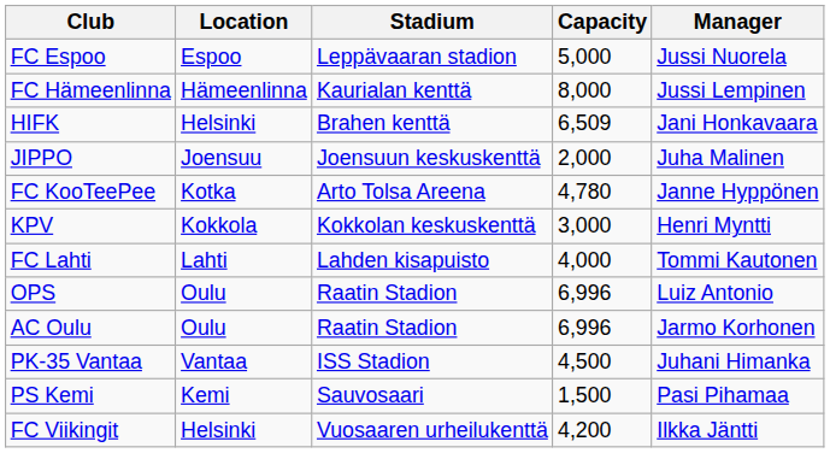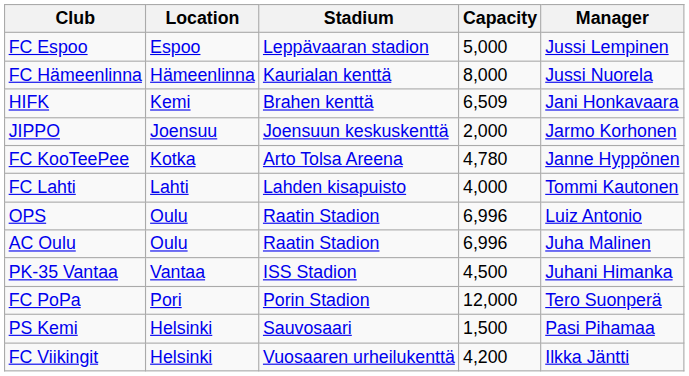 <table class="wikitable sortable">
 <tr>
 <th>Club</th>
 <th>Location</th>
 <th>Stadium</th>
 <th>Capacity</th>
 <th>Manager</th>
 </tr>
 <tr --->
 <td><a href='#'>FC Espoo</a></td>
 <td><a href='#'>Espoo</a></td>
 <td><a href='#'>Leppävaaran stadion</a></td>
 <td>5,000</td>
-<td> <a href='#'>Jussi Nuorela</a></td>
+<td> <a href='#'>Jussi Lempinen</a></td>
 </tr>
 <tr --->
 <td><a href='#'>FC Hämeenlinna</a></td>
 <td><a href='#'>Hämeenlinna</a></td>
 <td><a href='#'>Kaurialan kenttä</a></td>
 <td>8,000</td>
-<td> <a href='#'>Jussi Lempinen</a></td>
+<td> <a href='#'>Jussi Nuorela</a></td>
 </tr>
 <tr --->
 <td><a href='#'>HIFK</a></td>
-<td><a href='#'>Helsinki</a></td>
+<td><a href='#'>Kemi</a></td>
 <td><a href='#'>Brahen kenttä</a></td>
 <td>6,509</td>
 <td> <a href='#'>Jani Honkavaara</a></td>
 </tr>
 <tr --->
 <td><a href='#'>JIPPO</a></td>
 <td><a href='#'>Joensuu</a></td>
 <td><a href='#'>Joensuun keskuskenttä</a></td>
 <td>2,000</td>
-<td> <a href='#'>Juha Malinen</a></td>
+<td> <a href='#'>Jarmo Korhonen</a></td>
 </tr>
 <tr --->
 <td><a href='#'>FC KooTeePee</a></td>
 <td><a href='#'>Kotka</a></td>
 <td><a href='#'>Arto Tolsa Areena</a></td>
 <td>4,780</td>
 <td> <a href='#'>Janne Hyppönen</a></td>
-</tr>
-<tr --->
-<td><a href='#'>KPV</a></td>
-<td><a href='#'>Kokkola</a></td>
-<td><a href='#'>Kokkolan keskuskenttä</a></td>
-<td>3,000</td>
-<td> <a href='#'>Henri Myntti</a></td>
 </tr>
 <tr --->
 <td><a href='#'>FC Lahti</a></td>
 <td><a href='#'>Lahti</a></td>
 <td><a href='#'>Lahden kisapuisto</a></td>
 <td>4,000</td>
 <td> <a href='#'>Tommi Kautonen</a></td>
 </tr>
 <tr --->
 <td><a href='#'>OPS</a></td>
 <td><a href='#'>Oulu</a></td>
 <td><a href='#'>Raatin Stadion</a></td>
 <td>6,996</td>
 <td> <a href='#'>Luiz Antonio</a></td>
 </tr>
 <tr --->
 <td><a href='#'>AC Oulu</a></td>
 <td><a href='#'>Oulu</a></td>
 <td><a href='#'>Raatin Stadion</a></td>
 <td>6,996</td>
-<td> <a href='#'>Jarmo Korhonen</a></td>
+<td> <a href='#'>Juha Malinen</a></td>
 </tr>
 <tr --->
 <td><a href='#'>PK-35 Vantaa</a></td>
 <td><a href='#'>Vantaa</a></td>
 <td><a href='#'>ISS Stadion</a></td>
 <td>4,500</td>
 <td> <a href='#'>Juhani Himanka</a></td>
 </tr>
 <tr --->
+<td><a href='#'>FC PoPa</a></td>
+<td><a href='#'>Pori</a></td>
+<td><a href='#'>Porin Stadion</a></td>
+<td>12,000</td>
+<td> <a href='#'>Tero Suonperä</a></td>
+</tr>
+<tr --->
 <td><a href='#'>PS Kemi</a></td>
-<td><a href='#'>Kemi</a></td>
+<td><a href='#'>Helsinki</a></td>
 <td><a href='#'>Sauvosaari</a></td>
 <td>1,500</td>
 <td> <a href='#'>Pasi Pihamaa</a></td>
 </tr>
 <tr --->
 <td><a href='#'>FC Viikingit</a></td>
 <td><a href='#'>Helsinki</a></td>
 <td><a href='#'>Vuosaaren urheilukenttä</a></td>
 <td>4,200</td>
 <td> <a href='#'>Ilkka Jäntti</a></td>
 </tr>
 </table>
